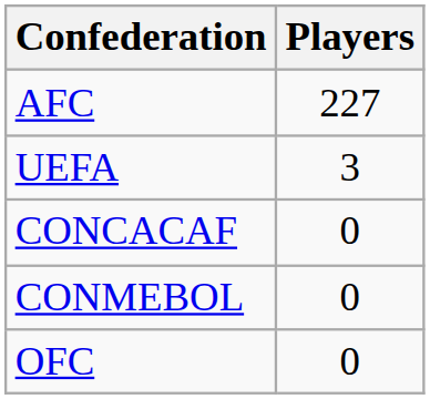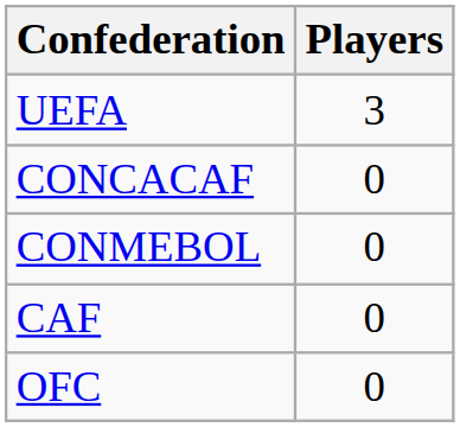 <table class="wikitable sortable">
 <tr>
 <th>Confederation</th>
 <th>Players</th>
-</tr>
-<tr>
-<td><a href='#'>AFC</a></td>
-<td align=center>227</td>
 </tr>
 <tr>
 <td><a href='#'>UEFA</a></td>
 <td align=center>3</td>
 </tr>
 <tr>
 <td><a href='#'>CONCACAF</a></td>
 <td align=center>0</td>
 </tr>
 <tr>
 <td><a href='#'>CONMEBOL</a></td>
 <td align=center>0</td>
 </tr>
 <tr>
+<td><a href='#'>CAF</a></td>
+<td align=center>0</td>
+</tr>
+<tr>
 <td><a href='#'>OFC</a></td>
 <td align=center>0</td>
 </tr>
 </table>
